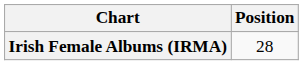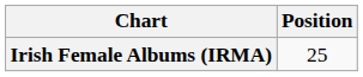 <table class="wikitable plainrowheaders" style="text-align:center">
 <tr>
 <th>Chart</th>
 <th>Position</th>
 </tr>
 <tr>
 <th scope="row">Irish Female Albums (IRMA)</th>
-<td>28</td>
+<td>25</td>
 </tr>
 </table>
